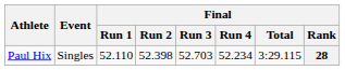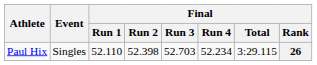 <table class="wikitable" style="font-size:90%">
 <tr>
 <th rowspan="2">Athlete</th>
 <th rowspan="2">Event</th>
 <th colspan="6">Final</th>
 </tr>
 <tr>
 <th>Run 1</th>
 <th>Run 2</th>
 <th>Run 3</th>
 <th>Run 4</th>
 <th>Total</th>
 <th>Rank</th>
 </tr>
 <tr>
 <td><a href='#'>Paul Hix</a></td>
 <td>Singles</td>
 <td align="center">52.110</td>
 <td align="center">52.398</td>
 <td align="center">52.703</td>
 <td align="center">52.234</td>
 <td align="center">3:29.115</td>
-<th align="center">28</th>
+<th align="center">26</th>
 </tr>
 </table>
